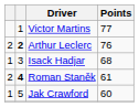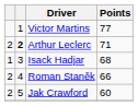 <table class="wikitable" style="font-size: 85%;">
 <tr>
 <th></th>
 <th></th>
 <th>Driver</th>
 <th>Points</th>
 </tr>
 <tr>
 <td align="left"></td>
 <td align="center">1</td>
 <td> <a href='#'>Victor Martins</a></td>
 <td>77</td>
 </tr>
 <tr>
 <td align="left"> 2</td>
 <td align="center"><strong>2</strong></td>
 <td> <a href='#'>Arthur Leclerc</a></td>
-<td>76</td>
+<td>71</td>
 </tr>
 <tr>
 <td align="left"> 1</td>
 <td align="center">3</td>
 <td> <a href='#'>Isack Hadjar</a></td>
 <td>68</td>
 </tr>
 <tr>
 <td align="left"> 2</td>
-<td align="center"><strong>4</strong></td>
+<td align="center">4</td>
 <td> <a href='#'>Roman Staněk</a></td>
-<td>61</td>
+<td>66</td>
 </tr>
 <tr>
-<td align="left"> 1</td>
+<td align="left"> 2</td>
 <td align="center">5</td>
 <td> <a href='#'>Jak Crawford</a></td>
 <td>60</td>
 </tr>
 <tr>
 </tr>
 </table>
